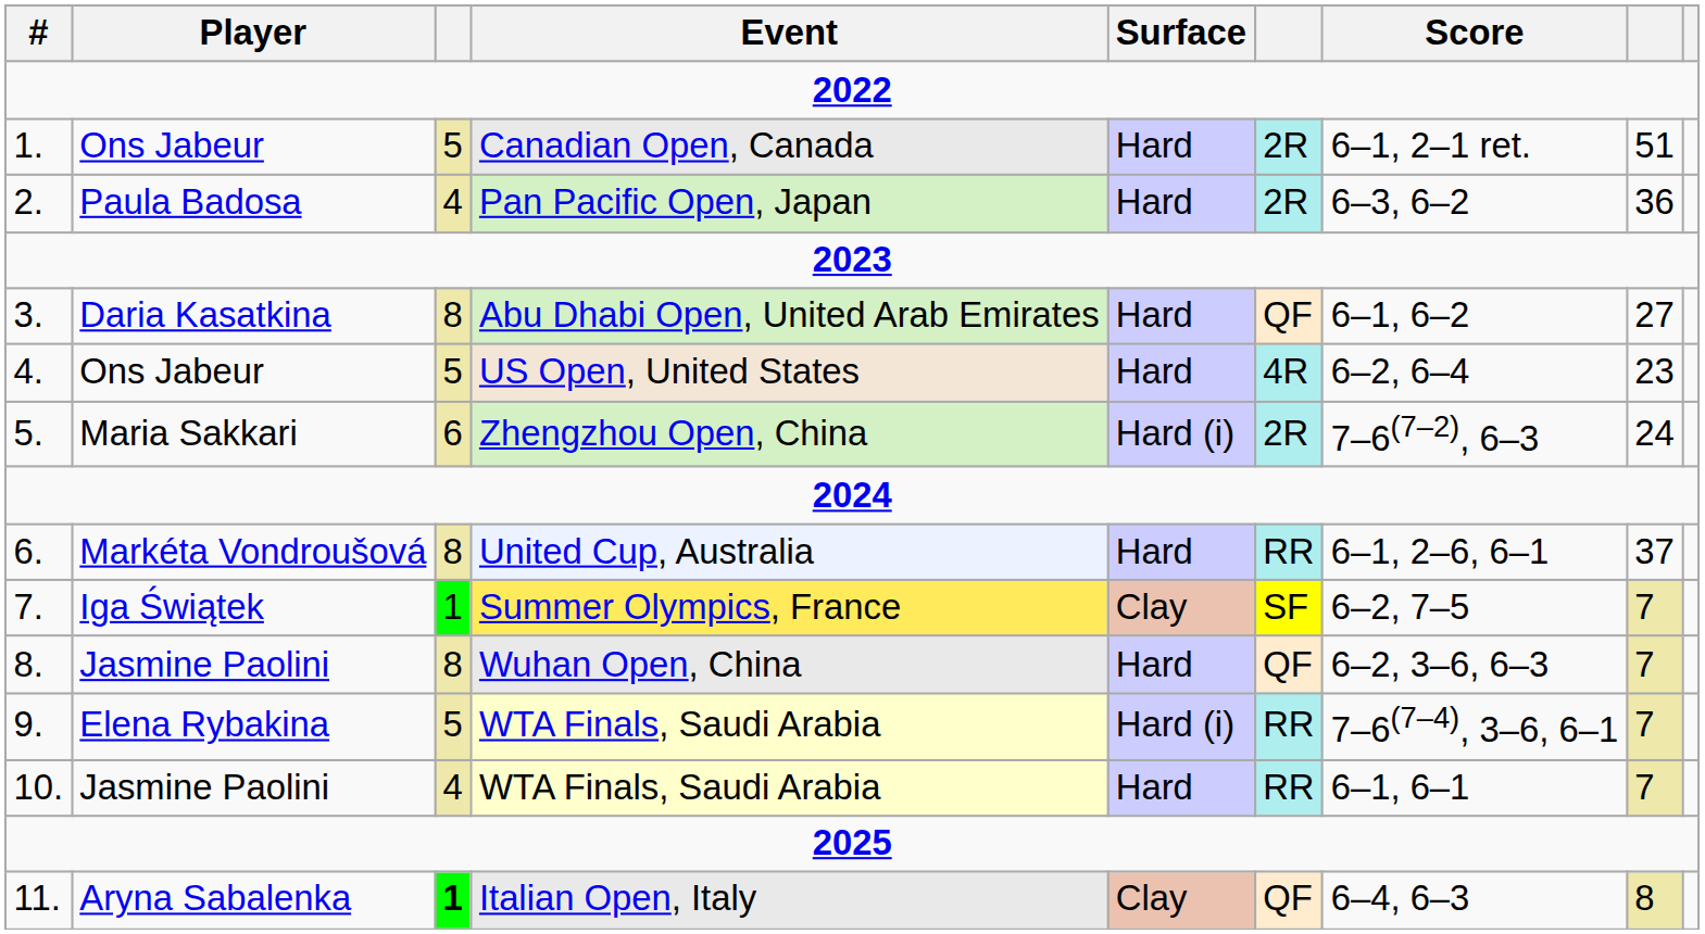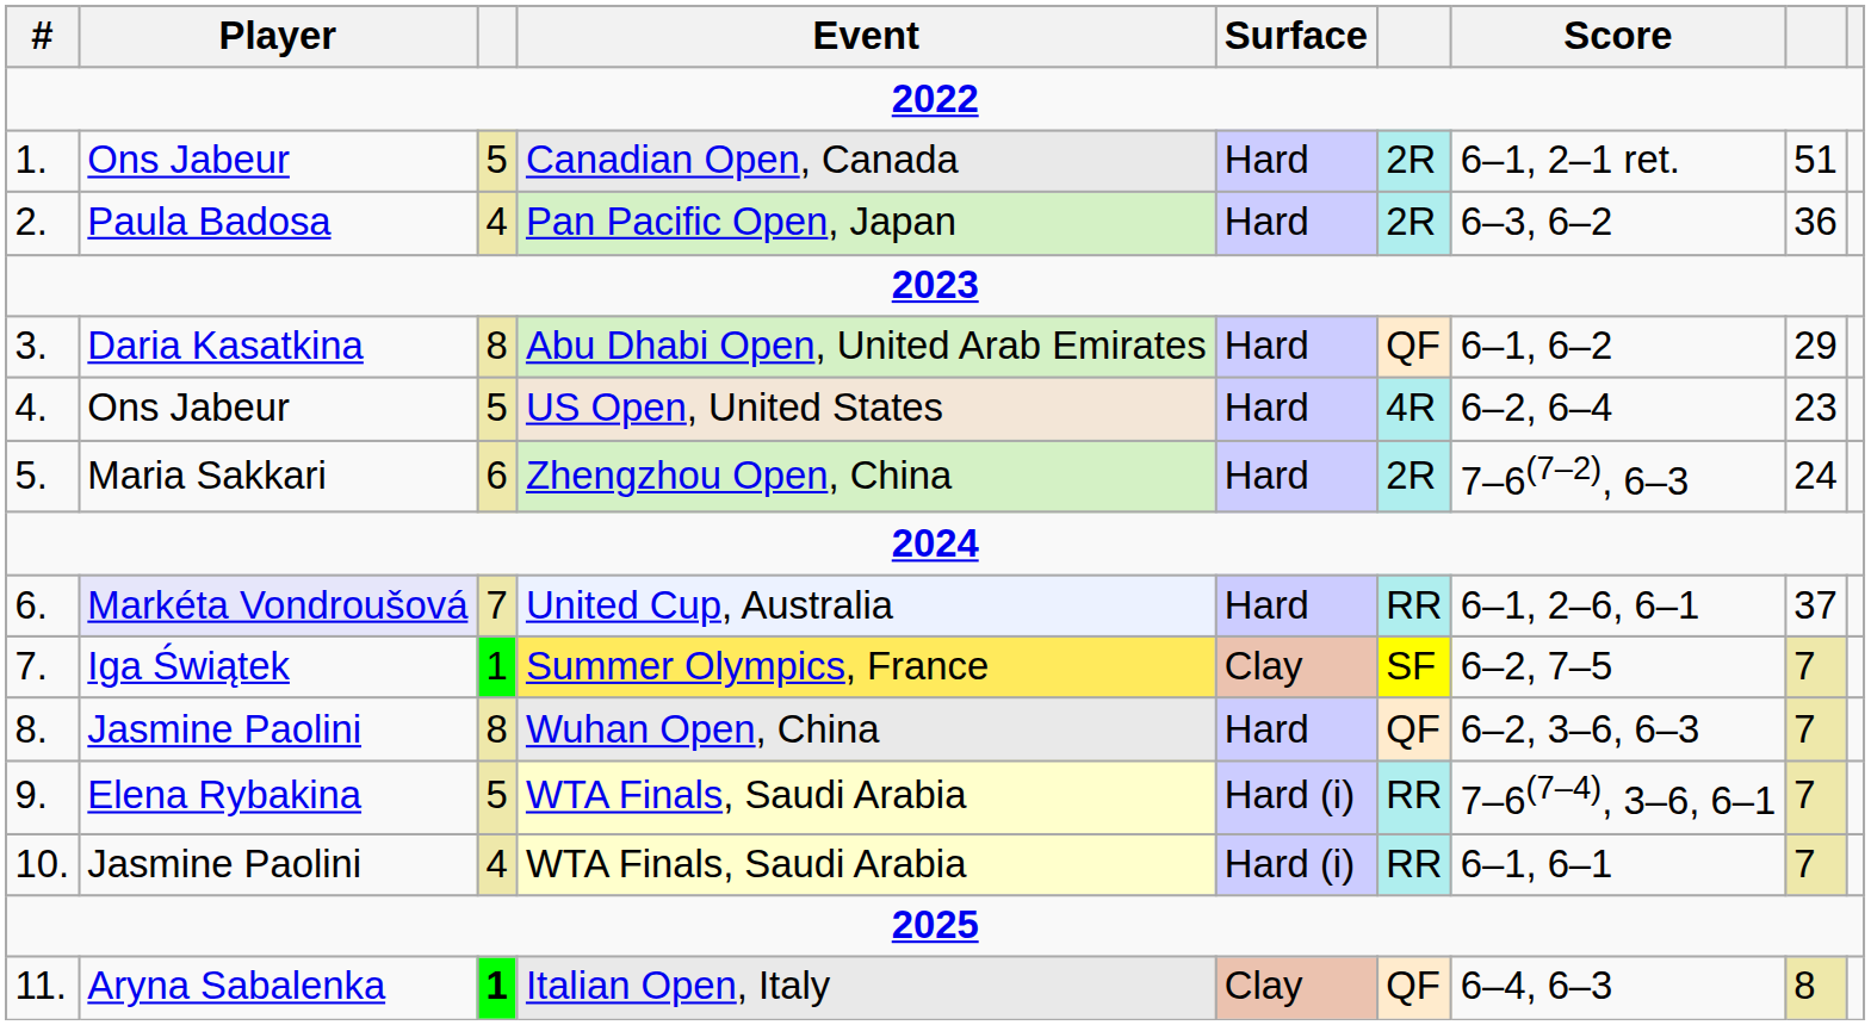 <table class="wikitable mw-datatable plainrowheaders sortable sort-under-center sticky-table-row1 sticky-table-col2">
 <tr>
 <th scope="col">#</th>
 <th scope="col">Player</th>
 <th scope="col"></th>
 <th scope="col">Event</th>
 <th scope="col">Surface</th>
 <th scope="col" class=unsortable></th>
 <th scope="col" class=unsortable>Score</th>
 <th scope="col" class=unsortable></th>
 <th scope="col" class=unsortable></th>
 </tr>
 <tr>
 <td colspan="9" style="text-align:center"><strong><a href='#'>2022</a></strong></td>
 </tr>
 <tr>
 <td>1.</td>
 <td> <a href='#'>Ons Jabeur</a></td>
 <td bgcolor="eee8aa">5</td>
 <td style="background:#e9e9e9;"><a href='#'>Canadian Open</a>, Canada</td>
 <td bgcolor="#ccf">Hard</td>
 <td bgcolor="afeeee">2R</td>
 <td>6–1, 2–1 ret.</td>
 <td>51</td>
 <td></td>
 </tr>
 <tr>
 <td>2.</td>
 <td> <a href='#'>Paula Badosa</a></td>
 <td bgcolor="eee8AA">4</td>
 <td bgcolor="d4f1c5"><a href='#'>Pan Pacific Open</a>, Japan</td>
 <td bgcolor="ccccff">Hard</td>
 <td bgcolor="afeeee">2R</td>
 <td>6–3, 6–2</td>
 <td>36</td>
 <td></td>
 </tr>
 <tr>
 <td colspan="9" style="text-align:center"><strong><a href='#'>2023</a></strong></td>
 </tr>
 <tr>
 <td>3.</td>
 <td> <a href='#'>Daria Kasatkina</a></td>
 <td bgcolor="eee8AA">8</td>
 <td bgcolor="d4f1c5"><a href='#'>Abu Dhabi Open</a>, United Arab Emirates</td>
 <td bgcolor="ccccff">Hard</td>
 <td bgcolor="ffebcd">QF</td>
 <td>6–1, 6–2</td>
-<td>27</td>
+<td>29</td>
 <td></td>
 </tr>
 <tr>
 <td>4.</td>
 <td> Ons Jabeur</td>
 <td bgcolor=eee8AA>5</td>
 <td bgcolor=f3e6d7><a href='#'>US Open</a>, United States</td>
 <td bgcolor=ccccff>Hard</td>
 <td bgcolor=afeeee>4R</td>
 <td>6–2, 6–4</td>
 <td>23</td>
 <td></td>
 </tr>
 <tr>
 <td>5.</td>
 <td> Maria Sakkari</td>
 <td bgcolor=eee8aa>6</td>
 <td bgcolor=d4f1c5><a href='#'>Zhengzhou Open</a>, China</td>
-<td bgcolor=ccccff>Hard (i)</td>
+<td bgcolor=ccccff>Hard</td>
 <td bgcolor=afeeee>2R</td>
 <td>7–6<sup>(7–2)</sup>, 6–3</td>
 <td>24</td>
 <td></td>
 </tr>
 <tr>
 <td colspan="9" style="text-align:center"><strong><a href='#'>2024</a></strong></td>
 </tr>
 <tr>
 <td>6.</td>
-<td> <a href='#'>Markéta Vondroušová</a></td>
-<td bgcolor=eee8aa>8</td>
+<td style="background: lavender;"> <a href='#'>Markéta Vondroušová</a></td>
+<td bgcolor=eee8aa>7</td>
 <td bgcolor=ecf2ff><a href='#'>United Cup</a>, Australia</td>
 <td bgcolor=#ccf>Hard</td>
 <td bgcolor=afeeee>RR</td>
 <td>6–1, 2–6, 6–1</td>
 <td>37</td>
 <td></td>
 </tr>
 <tr>
 <td>7.</td>
 <td> <a href='#'>Iga Świątek</a></td>
 <td bgcolor=lime>1</td>
 <td bgcolor=FFEA5C><a href='#'>Summer Olympics</a>, France</td>
 <td bgcolor=EBC2AF>Clay</td>
 <td bgcolor=yellow>SF</td>
 <td>6–2, 7–5</td>
 <td bgcolor=eee8aa>7</td>
 <td></td>
 </tr>
 <tr>
 <td>8.</td>
 <td> <a href='#'>Jasmine Paolini</a></td>
 <td bgcolor=eee8aa>8</td>
 <td bgcolor=e9e9e9><a href='#'>Wuhan Open</a>, China</td>
 <td bgcolor=ccccff>Hard</td>
 <td bgcolor=ffebcd>QF</td>
 <td>6–2, 3–6, 6–3</td>
 <td bgcolor=eee8aa>7</td>
 <td></td>
 </tr>
 <tr>
 <td>9.</td>
 <td> <a href='#'>Elena Rybakina</a></td>
 <td bgcolor=eee8aa>5</td>
 <td bgcolor=ffffcc><a href='#'>WTA Finals</a>, Saudi Arabia</td>
 <td bgcolor=ccccff>Hard (i)</td>
 <td bgcolor=afeeee>RR</td>
 <td>7–6<sup>(7–4)</sup>, 3–6, 6–1</td>
 <td bgcolor=eee8aa>7</td>
 <td></td>
 </tr>
 <tr>
 <td>10.</td>
 <td> Jasmine Paolini</td>
 <td bgcolor=eee8aa>4</td>
 <td bgcolor=ffffcc>WTA Finals, Saudi Arabia</td>
-<td bgcolor=ccccff>Hard</td>
+<td bgcolor=ccccff>Hard (i)</td>
 <td bgcolor=afeeee>RR</td>
 <td>6–1, 6–1</td>
 <td bgcolor=eee8aa>7</td>
 <td></td>
 </tr>
 <tr>
 <td colspan="9" style="text-align:center"><strong><a href='#'>2025</a></strong></td>
 </tr>
 <tr>
 <td>11.</td>
 <td> <a href='#'>Aryna Sabalenka</a></td>
 <td bgcolor=lime><strong>1</strong></td>
 <td bgcolor=e9e9e9><a href='#'>Italian Open</a>, Italy</td>
 <td bgcolor=ebc2af>Clay</td>
 <td bgcolor=ffebcd>QF</td>
 <td>6–4, 6–3</td>
 <td bgcolor=eee8aa>8</td>
 <td></td>
 </tr>
 </table>
